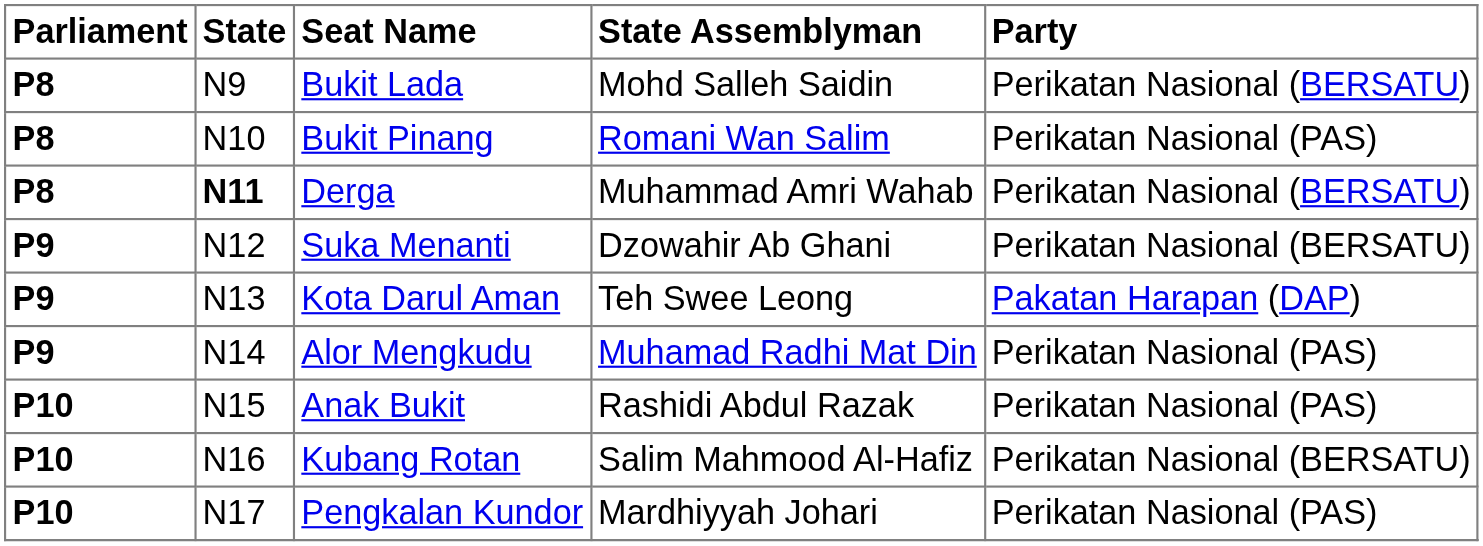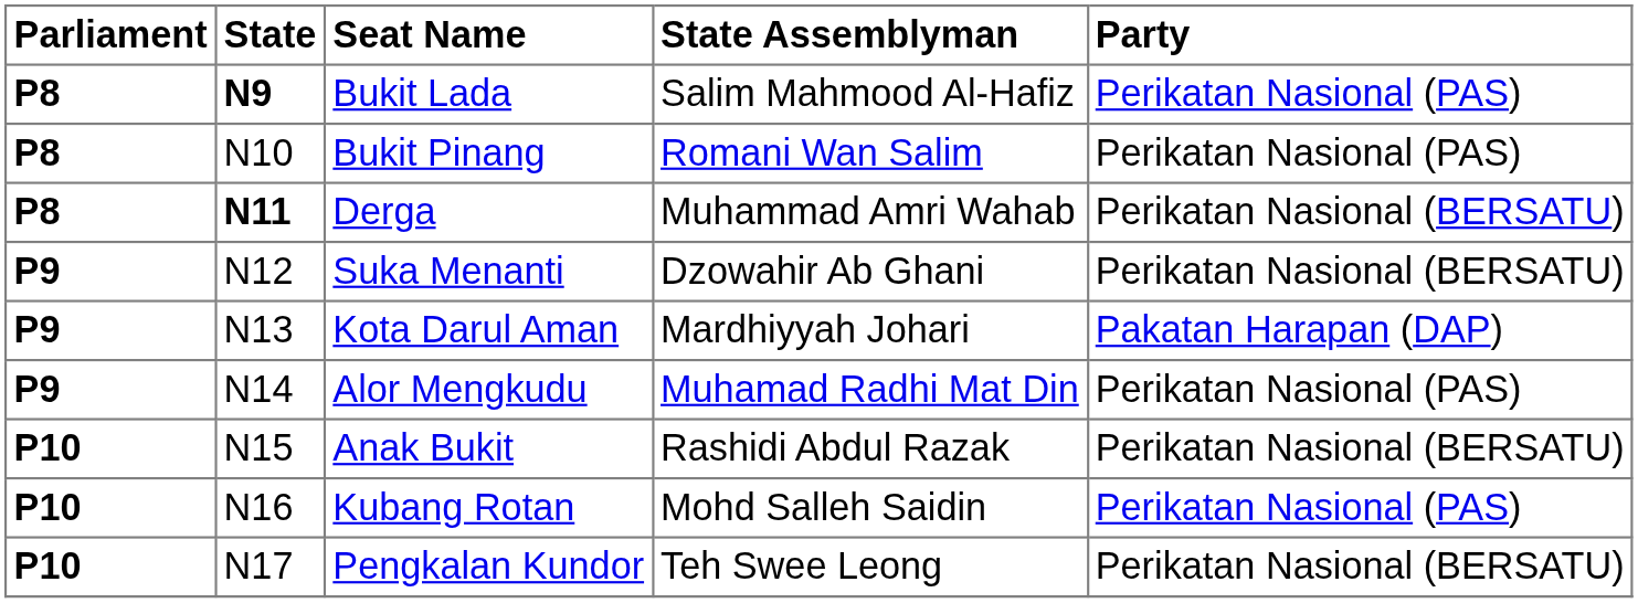 <table class="toccolours sortable" border="1" cellpadding="3" style="border-collapse:collapse; text-align: left;">
 <tr>
 <th align="center">Parliament</th>
 <th>State</th>
 <th>Seat Name</th>
 <th>State Assemblyman</th>
 <th>Party</th>
 </tr>
 <tr>
 <th align="left">P8</th>
-<td>N9</td>
+<td><strong>N9</strong></td>
 <td><a href='#'>Bukit Lada</a></td>
-<td>Mohd Salleh Saidin</td>
-<td>Perikatan Nasional (<a href='#'>BERSATU</a>)</td>
+<td>Salim Mahmood Al-Hafiz</td>
+<td><a href='#'>Perikatan Nasional</a> (<a href='#'>PAS</a>)</td>
 </tr>
 <tr>
 <th>P8</th>
 <td>N10</td>
 <td><a href='#'>Bukit Pinang</a></td>
 <td><a href='#'>Romani Wan Salim</a></td>
 <td>Perikatan Nasional (PAS)</td>
 </tr>
 <tr>
 <th>P8</th>
 <td><strong>N11</strong></td>
 <td><a href='#'>Derga</a></td>
 <td>Muhammad Amri Wahab</td>
 <td>Perikatan Nasional (<a href='#'>BERSATU</a>)</td>
 </tr>
 <tr>
 <th align="left">P9</th>
 <td>N12</td>
 <td><a href='#'>Suka Menanti</a></td>
 <td>Dzowahir Ab Ghani</td>
 <td>Perikatan Nasional (BERSATU)</td>
 </tr>
 <tr>
 <th align="left">P9</th>
 <td>N13</td>
 <td><a href='#'>Kota Darul Aman</a></td>
-<td>Teh Swee Leong</td>
+<td>Mardhiyyah Johari</td>
 <td><a href='#'>Pakatan Harapan</a> (<a href='#'>DAP</a>)</td>
 </tr>
 <tr>
 <th align="left">P9</th>
 <td>N14</td>
 <td><a href='#'>Alor Mengkudu</a></td>
 <td><a href='#'>Muhamad Radhi Mat Din</a></td>
 <td>Perikatan Nasional (PAS)</td>
 </tr>
 <tr>
 <th align="left">P10</th>
 <td>N15</td>
 <td><a href='#'>Anak Bukit</a></td>
 <td>Rashidi Abdul Razak</td>
-<td>Perikatan Nasional (PAS)</td>
+<td>Perikatan Nasional (BERSATU)</td>
 </tr>
 <tr>
 <th align="left">P10</th>
 <td>N16</td>
 <td><a href='#'>Kubang Rotan</a></td>
-<td>Salim Mahmood Al-Hafiz</td>
-<td>Perikatan Nasional (BERSATU)</td>
+<td>Mohd Salleh Saidin</td>
+<td><a href='#'>Perikatan Nasional</a> (<a href='#'>PAS</a>)</td>
 </tr>
 <tr>
 <th align="left">P10</th>
 <td>N17</td>
 <td><a href='#'>Pengkalan Kundor</a></td>
-<td>Mardhiyyah Johari</td>
-<td>Perikatan Nasional (PAS)</td>
+<td>Teh Swee Leong</td>
+<td>Perikatan Nasional (BERSATU)</td>
 </tr>
 <tr>
 </tr>
 </table>
